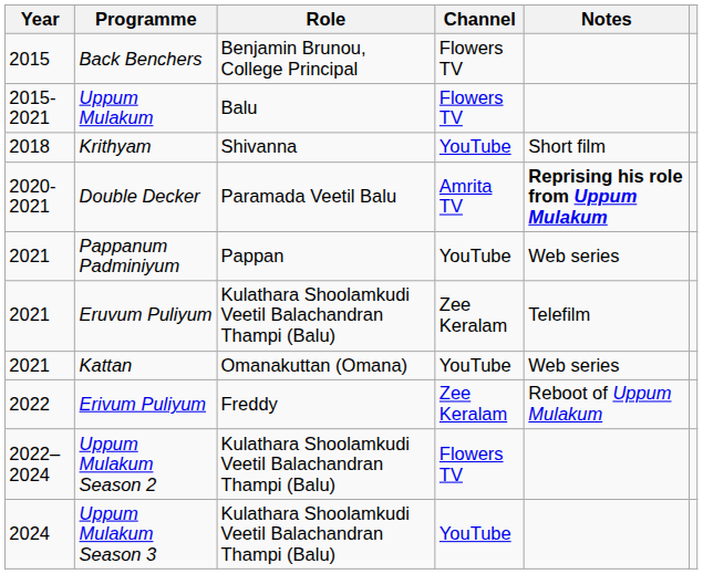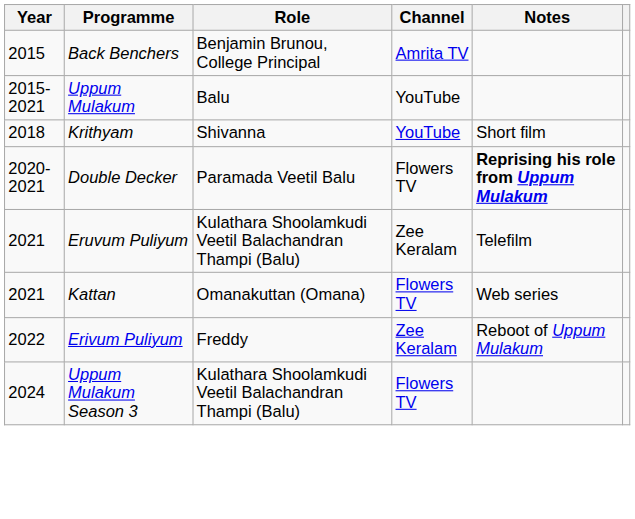 <table class=wikitable>
 <tr>
 <th>Year</th>
 <th>Programme</th>
 <th>Role</th>
 <th>Channel</th>
 <th>Notes</th>
 <th></th>
 </tr>
 <tr>
 <td>2015</td>
 <td><em>Back Benchers</em></td>
 <td>Benjamin Brunou, College Principal</td>
-<td>Flowers TV</td>
+<td><a href='#'>Amrita TV</a></td>
 <td></td>
 <td></td>
 </tr>
 <tr>
 <td>2015-2021</td>
 <td><em><a href='#'>Uppum Mulakum</a></em></td>
 <td>Balu</td>
-<td><a href='#'>Flowers TV</a></td>
+<td>YouTube</td>
 <td></td>
 <td></td>
 </tr>
 <tr>
 <td>2018</td>
 <td><em>Krithyam</em></td>
 <td>Shivanna</td>
 <td><a href='#'>YouTube</a></td>
 <td>Short film</td>
 <td></td>
 </tr>
 <tr>
 <td>2020-2021</td>
 <td><em>Double Decker</em></td>
 <td>Paramada Veetil Balu</td>
-<td><a href='#'>Amrita TV</a></td>
+<td>Flowers TV</td>
 <td><strong>Reprising his role from <em><a href='#'>Uppum Mulakum</a></em></strong></td>
-<td></td>
-</tr>
-<tr>
-<td>2021</td>
-<td><em>Pappanum Padminiyum</em></td>
-<td>Pappan</td>
-<td>YouTube</td>
-<td>Web series</td>
 <td></td>
 </tr>
 <tr>
 <td>2021</td>
 <td><em>Eruvum Puliyum</em></td>
 <td>Kulathara Shoolamkudi Veetil Balachandran Thampi (Balu)</td>
 <td>Zee Keralam</td>
 <td>Telefilm</td>
 <td></td>
 </tr>
 <tr>
 <td>2021</td>
 <td><em>Kattan</em></td>
 <td>Omanakuttan (Omana)</td>
-<td>YouTube</td>
+<td><a href='#'>Flowers TV</a></td>
 <td>Web series</td>
 <td></td>
 </tr>
 <tr>
 <td>2022</td>
 <td><em><a href='#'>Erivum Puliyum</a></em></td>
 <td>Freddy</td>
 <td><a href='#'>Zee Keralam</a></td>
 <td>Reboot of <em><a href='#'>Uppum Mulakum</a></em></td>
 <td></td>
 </tr>
 <tr>
-<td>2022–2024</td>
-<td><em><a href='#'>Uppum Mulakum</a> Season 2</em></td>
+<td>2024</td>
+<td><em><a href='#'>Uppum Mulakum</a> Season 3</em></td>
 <td>Kulathara Shoolamkudi Veetil Balachandran Thampi (Balu)</td>
 <td><a href='#'>Flowers TV</a></td>
 <td></td>
 <td></td>
 </tr>
-<tr>
-<td>2024</td>
-<td><em><a href='#'>Uppum Mulakum</a> Season 3</em></td>
-<td>Kulathara Shoolamkudi Veetil Balachandran Thampi (Balu)</td>
-<td><a href='#'>YouTube</a></td>
-<td></td>
-<td></td>
-</tr>
 </table>
